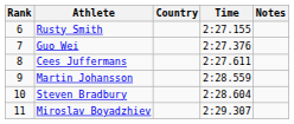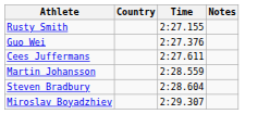 <table class="wikitable sortable" style="text-align:center">
 <tr>
-<th>Rank</th>
 <th>Athlete</th>
 <th>Country</th>
 <th>Time</th>
 <th>Notes</th>
 </tr>
 <tr>
-<td>6</td>
 <td align=left><a href='#'>Rusty Smith</a></td>
 <td align=left></td>
 <td>2:27.155</td>
 <td></td>
 </tr>
 <tr>
-<td>7</td>
 <td align=left><a href='#'>Guo Wei</a></td>
 <td align=left></td>
 <td>2:27.376</td>
 <td></td>
 </tr>
 <tr>
-<td>8</td>
 <td align=left><a href='#'>Cees Juffermans</a></td>
 <td align=left></td>
 <td>2:27.611</td>
 <td></td>
 </tr>
 <tr>
-<td>9</td>
 <td align=left><a href='#'>Martin Johansson</a></td>
 <td align=left></td>
 <td>2:28.559</td>
 <td></td>
 </tr>
 <tr>
-<td>10</td>
 <td align=left><a href='#'>Steven Bradbury</a></td>
 <td align=left></td>
 <td>2:28.604</td>
 <td></td>
 </tr>
 <tr>
-<td>11</td>
 <td align=left><a href='#'>Miroslav Boyadzhiev</a></td>
 <td align=left></td>
 <td>2:29.307</td>
 <td></td>
 </tr>
 </table>
